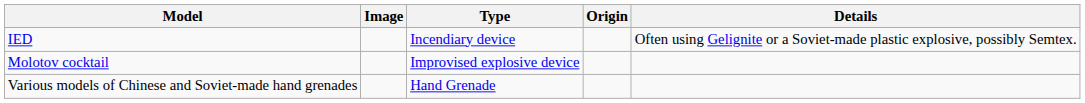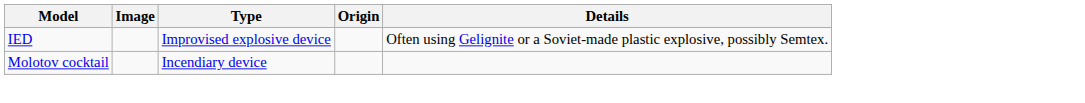 <table class="wikitable">
 <tr>
 <th>Model</th>
 <th>Image</th>
 <th>Type</th>
 <th>Origin</th>
 <th>Details</th>
 </tr>
 <tr>
 <td><a href='#'>IED</a></td>
 <td></td>
-<td><a href='#'>Incendiary device</a></td>
+<td><a href='#'>Improvised explosive device</a></td>
 <td></td>
 <td>Often using <a href='#'>Gelignite</a> or a Soviet-made plastic explosive, possibly Semtex.</td>
 </tr>
 <tr>
 <td><a href='#'>Molotov cocktail</a></td>
 <td></td>
-<td><a href='#'>Improvised explosive device</a></td>
+<td><a href='#'>Incendiary device</a></td>
 <td></td>
 <td></td>
 </tr>
-<tr>
-<td>Various models of Chinese and Soviet-made hand grenades</td>
-<td></td>
-<td><a href='#'>Hand Grenade</a></td>
-<td> <br> </td>
-<td></td>
-</tr>
 </table>
